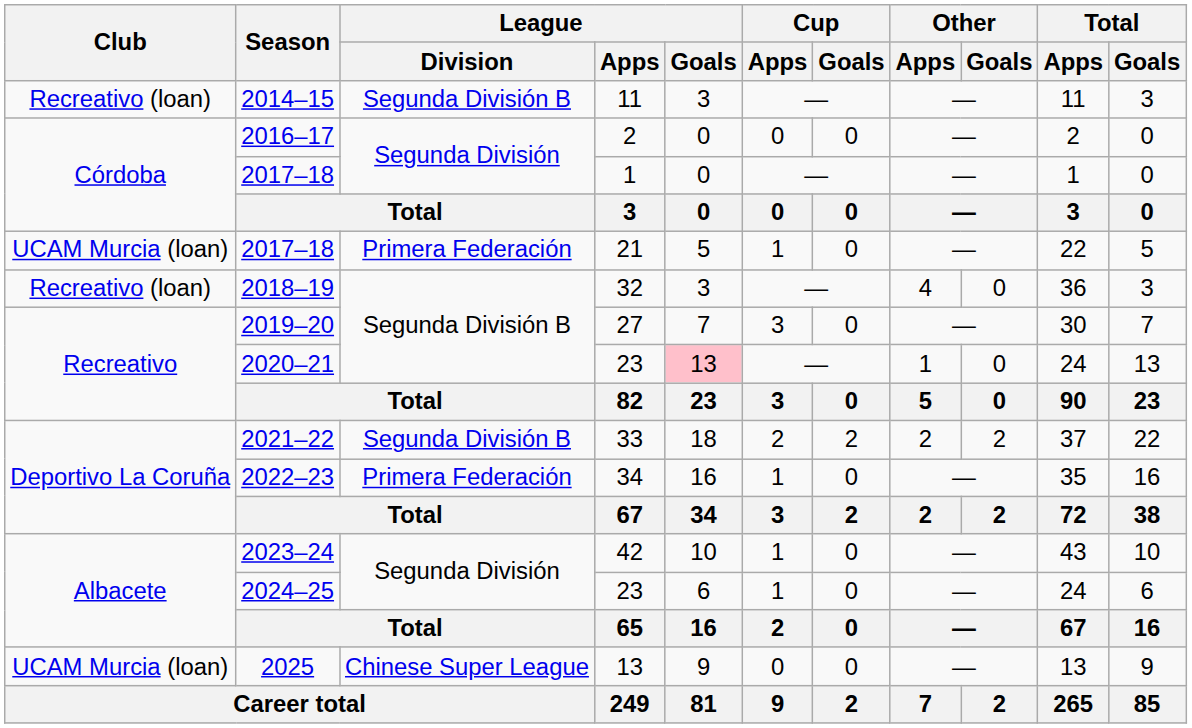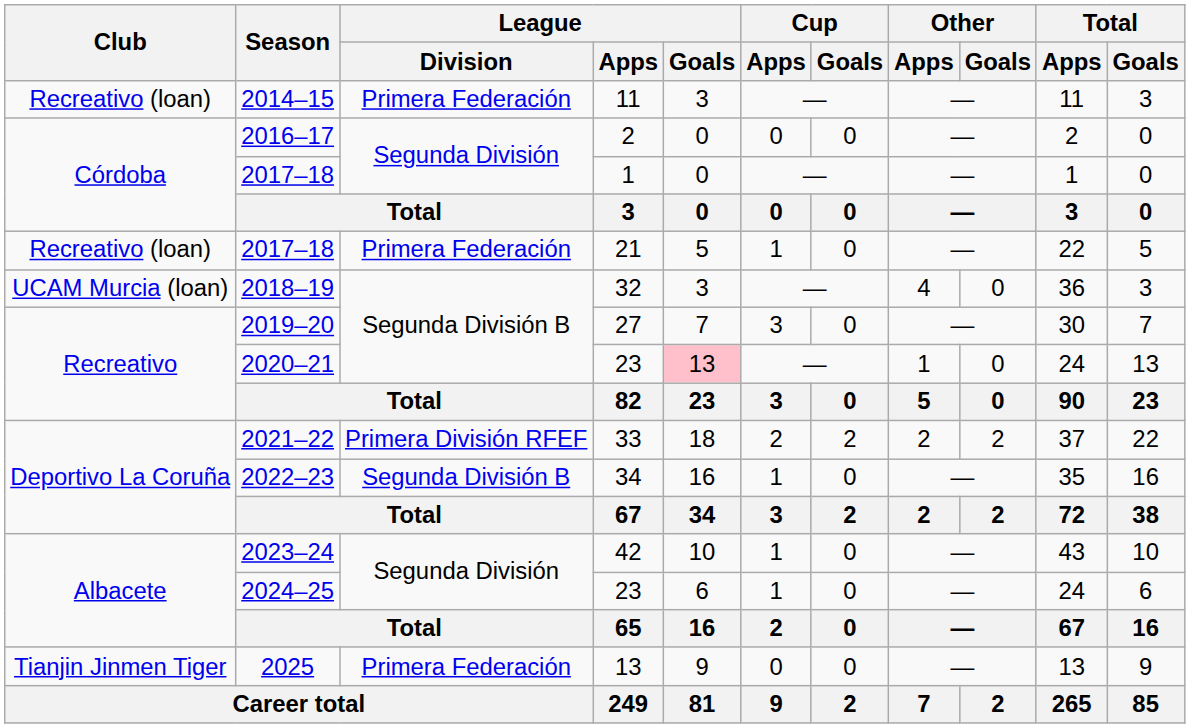 <table class="wikitable" style="text-align:center">
 <tr>
 <th rowspan="2">Club</th>
 <th rowspan="2">Season</th>
 <th colspan="3">League</th>
 <th colspan="2">Cup</th>
 <th colspan="2">Other</th>
 <th colspan="2">Total</th>
 </tr>
 <tr>
 <th>Division</th>
 <th>Apps</th>
 <th>Goals</th>
 <th>Apps</th>
 <th>Goals</th>
 <th>Apps</th>
 <th>Goals</th>
 <th>Apps</th>
 <th>Goals</th>
 </tr>
 <tr>
 <td><a href='#'>Recreativo</a> (loan)</td>
 <td><a href='#'>2014–15</a></td>
-<td><a href='#'>Segunda División B</a></td>
+<td><a href='#'>Primera Federación</a></td>
 <td>11</td>
 <td>3</td>
 <td colspan="2">—</td>
 <td colspan="2">—</td>
 <td>11</td>
 <td>3</td>
 </tr>
 <tr>
 <td rowspan="3"><a href='#'>Córdoba</a></td>
 <td><a href='#'>2016–17</a></td>
 <td rowspan="2"><a href='#'>Segunda División</a></td>
 <td>2</td>
 <td>0</td>
 <td>0</td>
 <td>0</td>
 <td colspan="2">—</td>
 <td>2</td>
 <td>0</td>
 </tr>
 <tr>
 <td><a href='#'>2017–18</a></td>
 <td>1</td>
 <td>0</td>
 <td colspan="2">—</td>
 <td colspan="2">—</td>
 <td>1</td>
 <td>0</td>
 </tr>
 <tr>
 <th colspan="2">Total</th>
 <th>3</th>
 <th>0</th>
 <th>0</th>
 <th>0</th>
 <th colspan="2">—</th>
 <th>3</th>
 <th>0</th>
 </tr>
 <tr>
-<td><a href='#'>UCAM Murcia</a> (loan)</td>
+<td><a href='#'>Recreativo</a> (loan)</td>
 <td><a href='#'>2017–18</a></td>
 <td><a href='#'>Primera Federación</a></td>
 <td>21</td>
 <td>5</td>
 <td>1</td>
 <td>0</td>
 <td colspan="2">—</td>
 <td>22</td>
 <td>5</td>
 </tr>
 <tr>
-<td><a href='#'>Recreativo</a> (loan)</td>
+<td><a href='#'>UCAM Murcia</a> (loan)</td>
 <td><a href='#'>2018–19</a></td>
 <td rowspan="3">Segunda División B</td>
 <td>32</td>
 <td>3</td>
 <td colspan="2">—</td>
 <td>4</td>
 <td>0</td>
 <td>36</td>
 <td>3</td>
 </tr>
 <tr>
 <td rowspan="3"><a href='#'>Recreativo</a></td>
 <td><a href='#'>2019–20</a></td>
 <td>27</td>
 <td>7</td>
 <td>3</td>
 <td>0</td>
 <td colspan="2">—</td>
 <td>30</td>
 <td>7</td>
 </tr>
 <tr>
 <td><a href='#'>2020–21</a></td>
 <td>23</td>
 <td style="background: pink;">13</td>
 <td colspan="2">—</td>
 <td>1</td>
 <td>0</td>
 <td>24</td>
 <td>13</td>
 </tr>
 <tr>
 <th colspan="2">Total</th>
 <th>82</th>
 <th>23</th>
 <th>3</th>
 <th>0</th>
 <th>5</th>
 <th>0</th>
 <th>90</th>
 <th>23</th>
 </tr>
 <tr>
 <td rowspan="3"><a href='#'>Deportivo La Coruña</a></td>
 <td><a href='#'>2021–22</a></td>
-<td><a href='#'>Segunda División B</a></td>
+<td><a href='#'>Primera División RFEF</a></td>
 <td>33</td>
 <td>18</td>
 <td>2</td>
 <td>2</td>
 <td>2</td>
 <td>2</td>
 <td>37</td>
 <td>22</td>
 </tr>
 <tr>
 <td><a href='#'>2022–23</a></td>
-<td><a href='#'>Primera Federación</a></td>
+<td><a href='#'>Segunda División B</a></td>
 <td>34</td>
 <td>16</td>
 <td>1</td>
 <td>0</td>
 <td colspan="2">—</td>
 <td>35</td>
 <td>16</td>
 </tr>
 <tr>
 <th colspan="2">Total</th>
 <th>67</th>
 <th>34</th>
 <th>3</th>
 <th>2</th>
 <th>2</th>
 <th>2</th>
 <th>72</th>
 <th>38</th>
 </tr>
 <tr>
 <td rowspan="3"><a href='#'>Albacete</a></td>
 <td><a href='#'>2023–24</a></td>
 <td rowspan="2">Segunda División</td>
 <td>42</td>
 <td>10</td>
 <td>1</td>
 <td>0</td>
 <td colspan="2">—</td>
 <td>43</td>
 <td>10</td>
 </tr>
 <tr>
 <td><a href='#'>2024–25</a></td>
 <td>23</td>
 <td>6</td>
 <td>1</td>
 <td>0</td>
 <td colspan="2">—</td>
 <td>24</td>
 <td>6</td>
 </tr>
 <tr>
 <th colspan="2">Total</th>
 <th>65</th>
 <th>16</th>
 <th>2</th>
 <th>0</th>
 <th colspan="2">—</th>
 <th>67</th>
 <th>16</th>
 </tr>
 <tr>
-<td><a href='#'>UCAM Murcia</a> (loan)</td>
+<td><a href='#'>Tianjin Jinmen Tiger</a></td>
 <td><a href='#'>2025</a></td>
-<td><a href='#'>Chinese Super League</a></td>
+<td><a href='#'>Primera Federación</a></td>
 <td>13</td>
 <td>9</td>
 <td>0</td>
 <td>0</td>
 <td colspan="2">—</td>
 <td>13</td>
 <td>9</td>
 </tr>
 <tr>
 <th colspan="3">Career total</th>
 <th>249</th>
 <th>81</th>
 <th>9</th>
 <th>2</th>
 <th>7</th>
 <th>2</th>
 <th>265</th>
 <th>85</th>
 </tr>
 </table>
